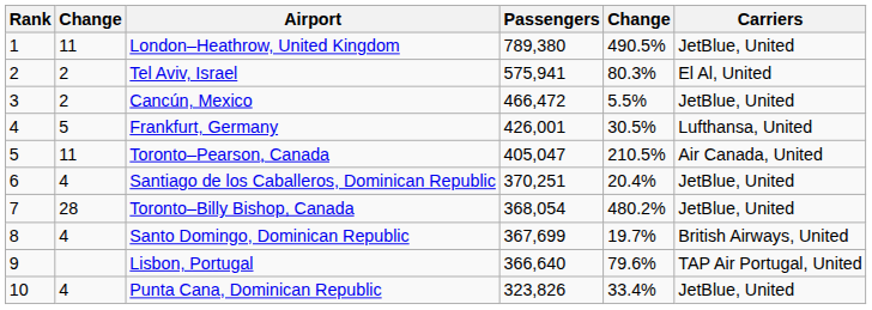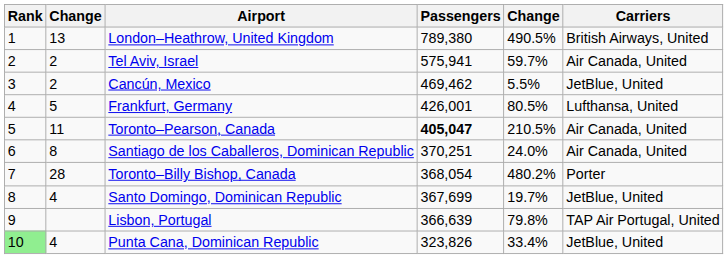 <table class="wikitable sortable" style="font-size: 95%">
 <tr>
 <th>Rank</th>
 <th>Change</th>
 <th>Airport</th>
 <th>Passengers</th>
 <th>Change</th>
 <th>Carriers</th>
 </tr>
 <tr>
 <td>1</td>
-<td>11</td>
+<td>13</td>
 <td> <a href='#'>London–Heathrow, United Kingdom</a></td>
 <td>789,380</td>
 <td>490.5%</td>
-<td>JetBlue, United</td>
+<td>British Airways, United</td>
 </tr>
 <tr>
 <td>2</td>
 <td>2</td>
 <td> <a href='#'>Tel Aviv, Israel</a></td>
 <td>575,941</td>
-<td>80.3%</td>
-<td>El Al, United</td>
+<td>59.7%</td>
+<td>Air Canada, United</td>
 </tr>
 <tr>
 <td>3</td>
 <td>2</td>
 <td> <a href='#'>Cancún, Mexico</a></td>
-<td>466,472</td>
+<td>469,462</td>
 <td>5.5%</td>
 <td>JetBlue, United</td>
 </tr>
 <tr>
 <td>4</td>
 <td>5</td>
 <td> <a href='#'>Frankfurt, Germany</a></td>
 <td>426,001</td>
-<td>30.5%</td>
+<td>80.5%</td>
 <td>Lufthansa, United</td>
 </tr>
 <tr>
 <td>5</td>
 <td>11</td>
 <td> <a href='#'>Toronto–Pearson, Canada</a></td>
-<td>405,047</td>
+<td><strong>405,047</strong></td>
 <td>210.5%</td>
 <td>Air Canada, United</td>
 </tr>
 <tr>
 <td>6</td>
-<td>4</td>
+<td>8</td>
 <td> <a href='#'>Santiago de los Caballeros, Dominican Republic</a></td>
 <td>370,251</td>
-<td>20.4%</td>
-<td>JetBlue, United</td>
+<td>24.0%</td>
+<td>Air Canada, United</td>
 </tr>
 <tr>
 <td>7</td>
 <td>28</td>
 <td> <a href='#'>Toronto–Billy Bishop, Canada</a></td>
 <td>368,054</td>
 <td>480.2%</td>
-<td>JetBlue, United</td>
+<td>Porter</td>
 </tr>
 <tr>
 <td>8</td>
 <td>4</td>
 <td> <a href='#'>Santo Domingo, Dominican Republic</a></td>
 <td>367,699</td>
 <td>19.7%</td>
-<td>British Airways, United</td>
+<td>JetBlue, United</td>
 </tr>
 <tr>
 <td>9</td>
 <td></td>
 <td> <a href='#'>Lisbon, Portugal</a></td>
-<td>366,640</td>
-<td>79.6%</td>
+<td>366,639</td>
+<td>79.8%</td>
 <td>TAP Air Portugal, United</td>
 </tr>
 <tr>
-<td>10</td>
+<td style="background: lightgreen;">10</td>
 <td>4</td>
 <td> <a href='#'>Punta Cana, Dominican Republic</a></td>
 <td>323,826</td>
 <td>33.4%</td>
 <td>JetBlue, United</td>
 </tr>
 </table>
